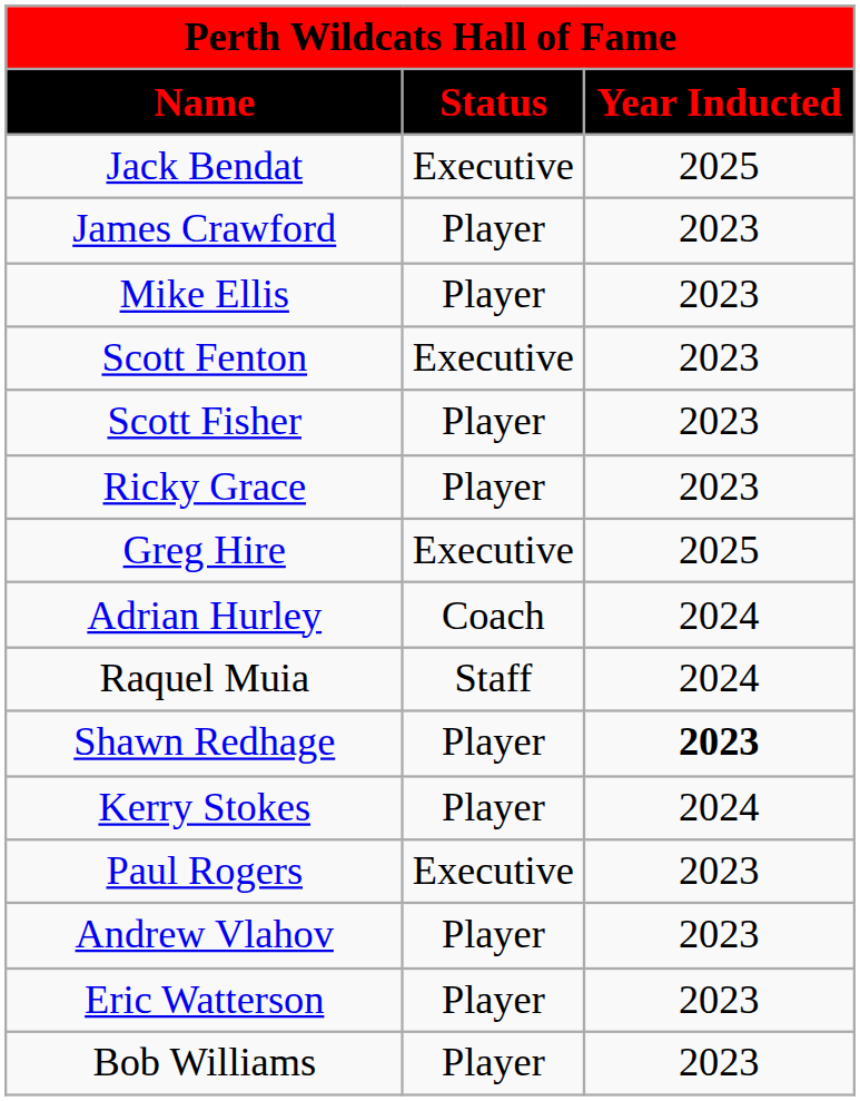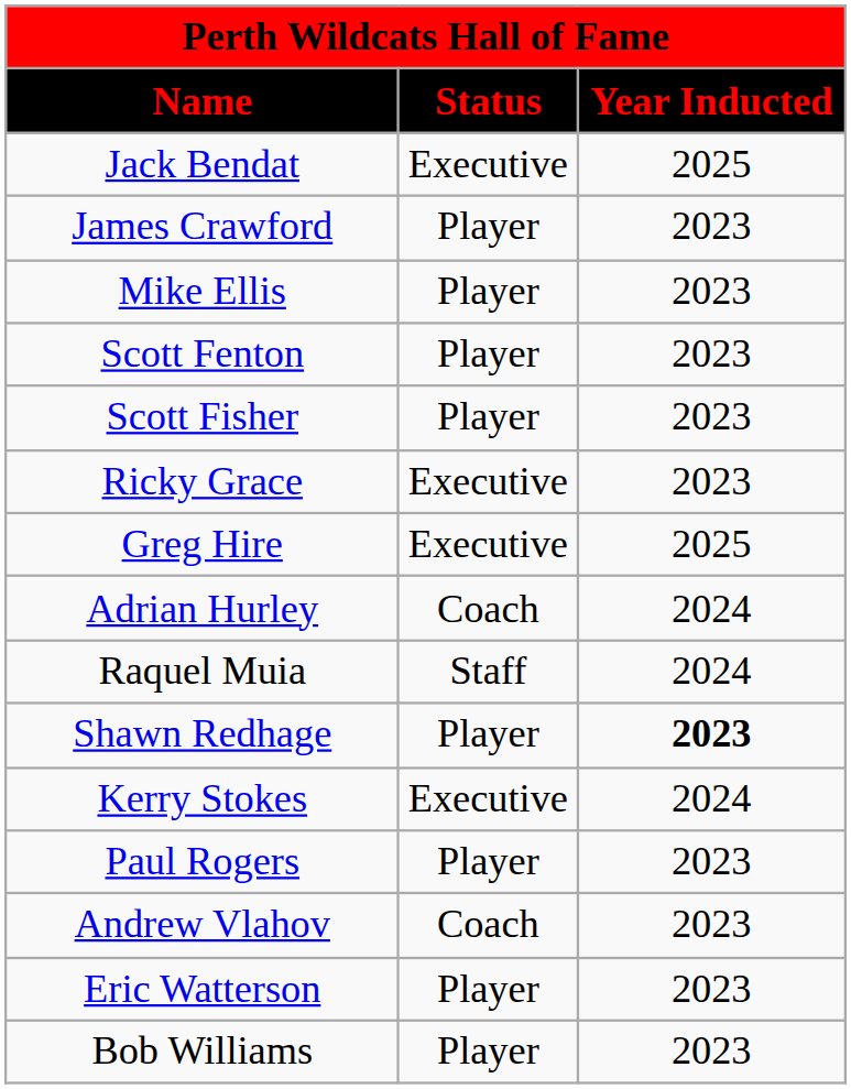 <table class="wikitable sortable" style="text-align:center">
 <tr>
 <td colspan="4" style="background:red; color:black;"><strong>Perth Wildcats Hall of Fame</strong></td>
 </tr>
 <tr>
 <th style="width:150px; background:black; color:red;">Name</th>
 <th style="width:40px; background:black; color:red;">Status</th>
 <th style="width:100px; background:black; color:red;">Year Inducted</th>
 </tr>
 <tr>
 <td><a href='#'>Jack Bendat</a></td>
 <td>Executive</td>
 <td>2025</td>
 </tr>
 <tr>
 <td><a href='#'>James Crawford</a></td>
 <td>Player</td>
 <td>2023</td>
 </tr>
 <tr>
 <td><a href='#'>Mike Ellis</a></td>
 <td>Player</td>
 <td>2023</td>
 </tr>
 <tr>
 <td><a href='#'>Scott Fenton</a></td>
-<td>Executive</td>
+<td>Player</td>
 <td>2023</td>
 </tr>
 <tr>
 <td><a href='#'>Scott Fisher</a></td>
 <td>Player</td>
 <td>2023</td>
 </tr>
 <tr>
 <td><a href='#'>Ricky Grace</a></td>
-<td>Player</td>
+<td>Executive</td>
 <td>2023</td>
 </tr>
 <tr>
 <td><a href='#'>Greg Hire</a></td>
 <td>Executive</td>
 <td>2025</td>
 </tr>
 <tr>
 <td><a href='#'>Adrian Hurley</a></td>
 <td>Coach</td>
 <td>2024</td>
 </tr>
 <tr>
 <td>Raquel Muia</td>
 <td>Staff</td>
 <td>2024</td>
 </tr>
 <tr>
 <td><a href='#'>Shawn Redhage</a></td>
 <td>Player</td>
 <td><strong>2023</strong></td>
 </tr>
 <tr>
 <td><a href='#'>Kerry Stokes</a></td>
-<td>Player</td>
+<td>Executive</td>
 <td>2024</td>
 </tr>
 <tr>
 <td><a href='#'>Paul Rogers</a></td>
-<td>Executive</td>
+<td>Player</td>
 <td>2023</td>
 </tr>
 <tr>
 <td><a href='#'>Andrew Vlahov</a></td>
-<td>Player</td>
+<td>Coach</td>
 <td>2023</td>
 </tr>
 <tr>
 <td><a href='#'>Eric Watterson</a></td>
 <td>Player</td>
 <td>2023</td>
 </tr>
 <tr>
 <td>Bob Williams</td>
 <td>Player</td>
 <td>2023</td>
 </tr>
 </table>
